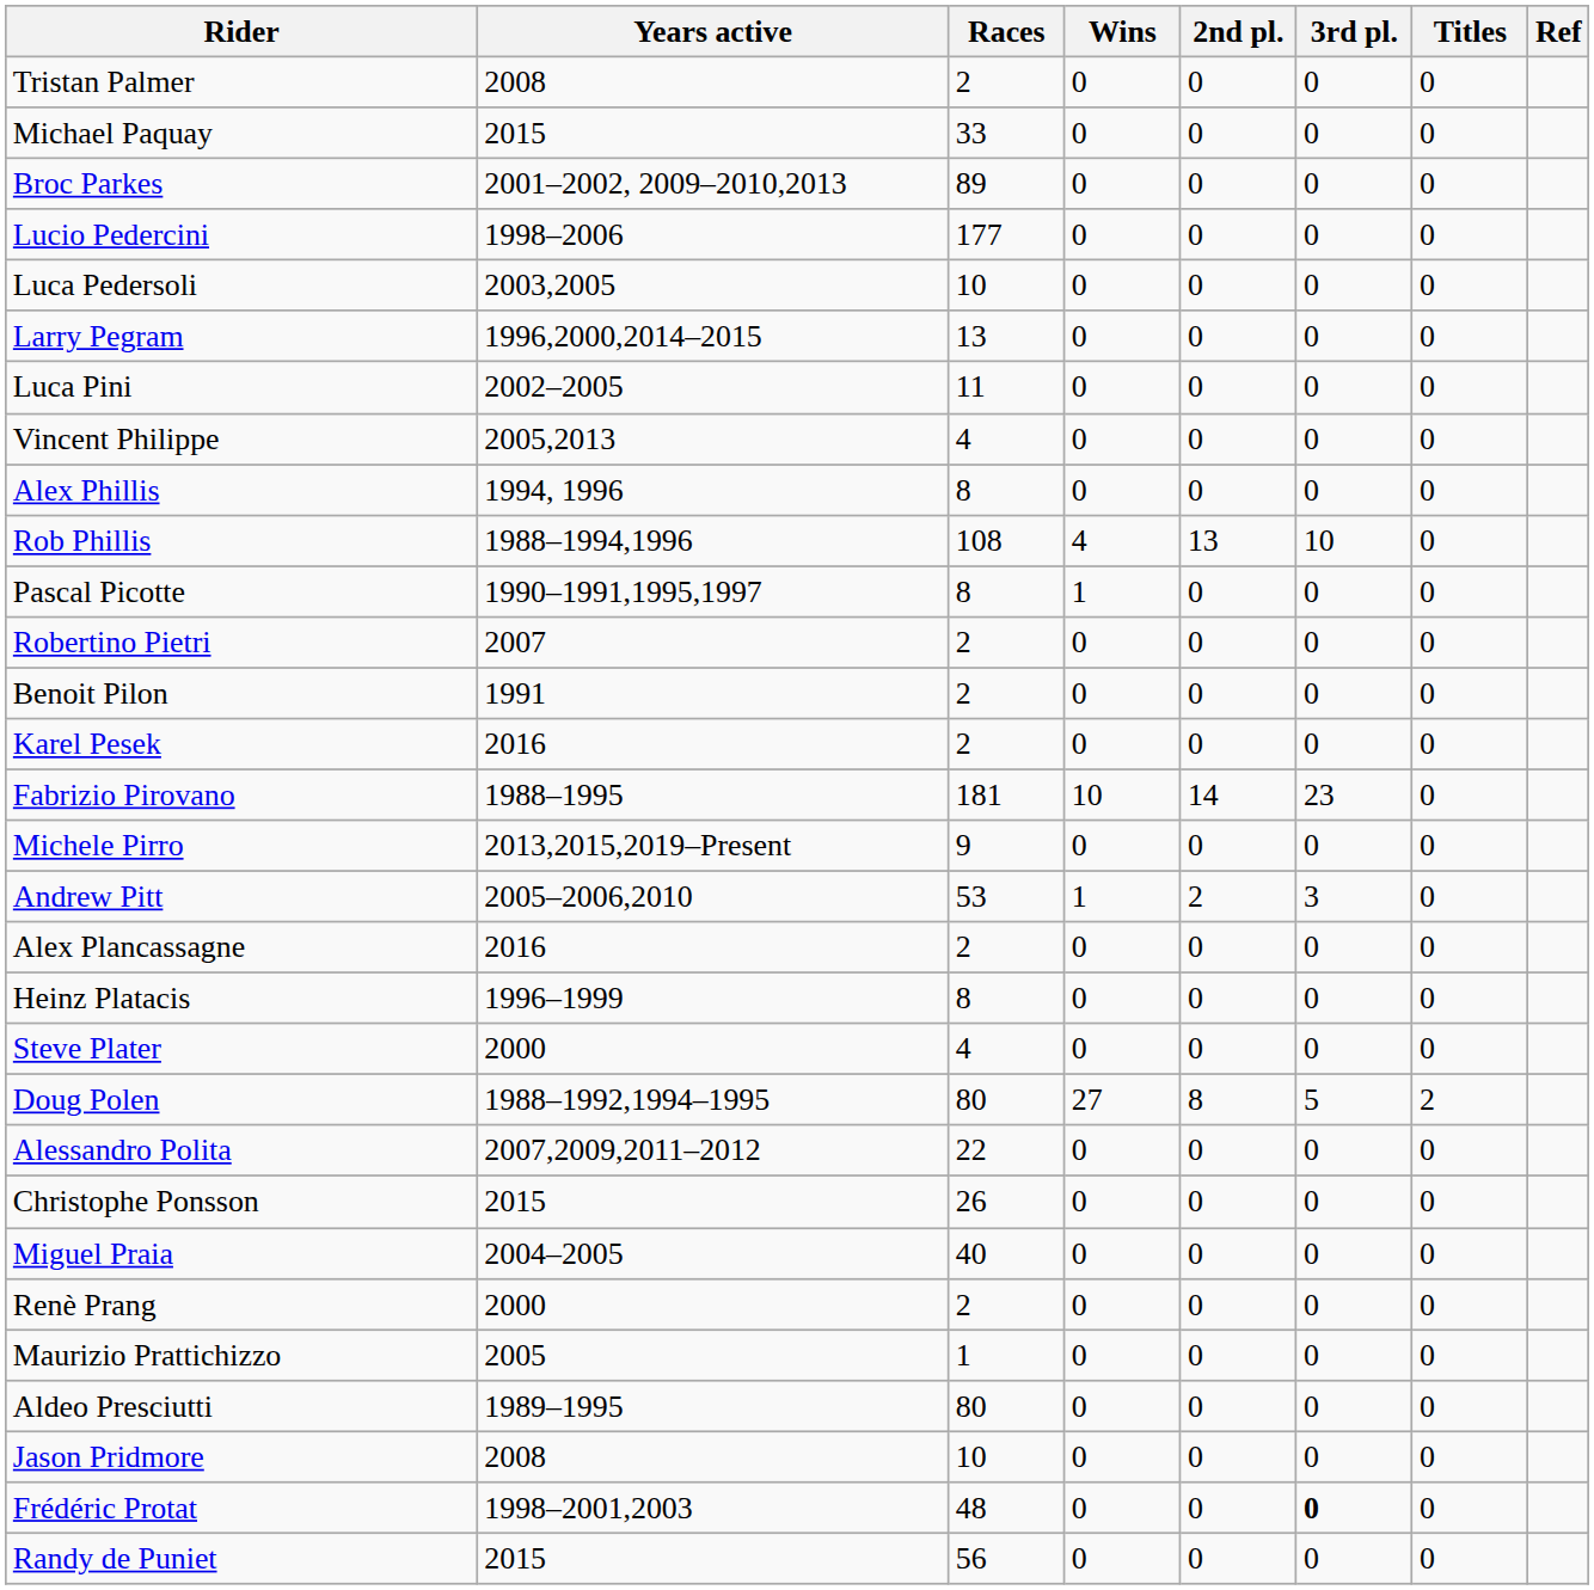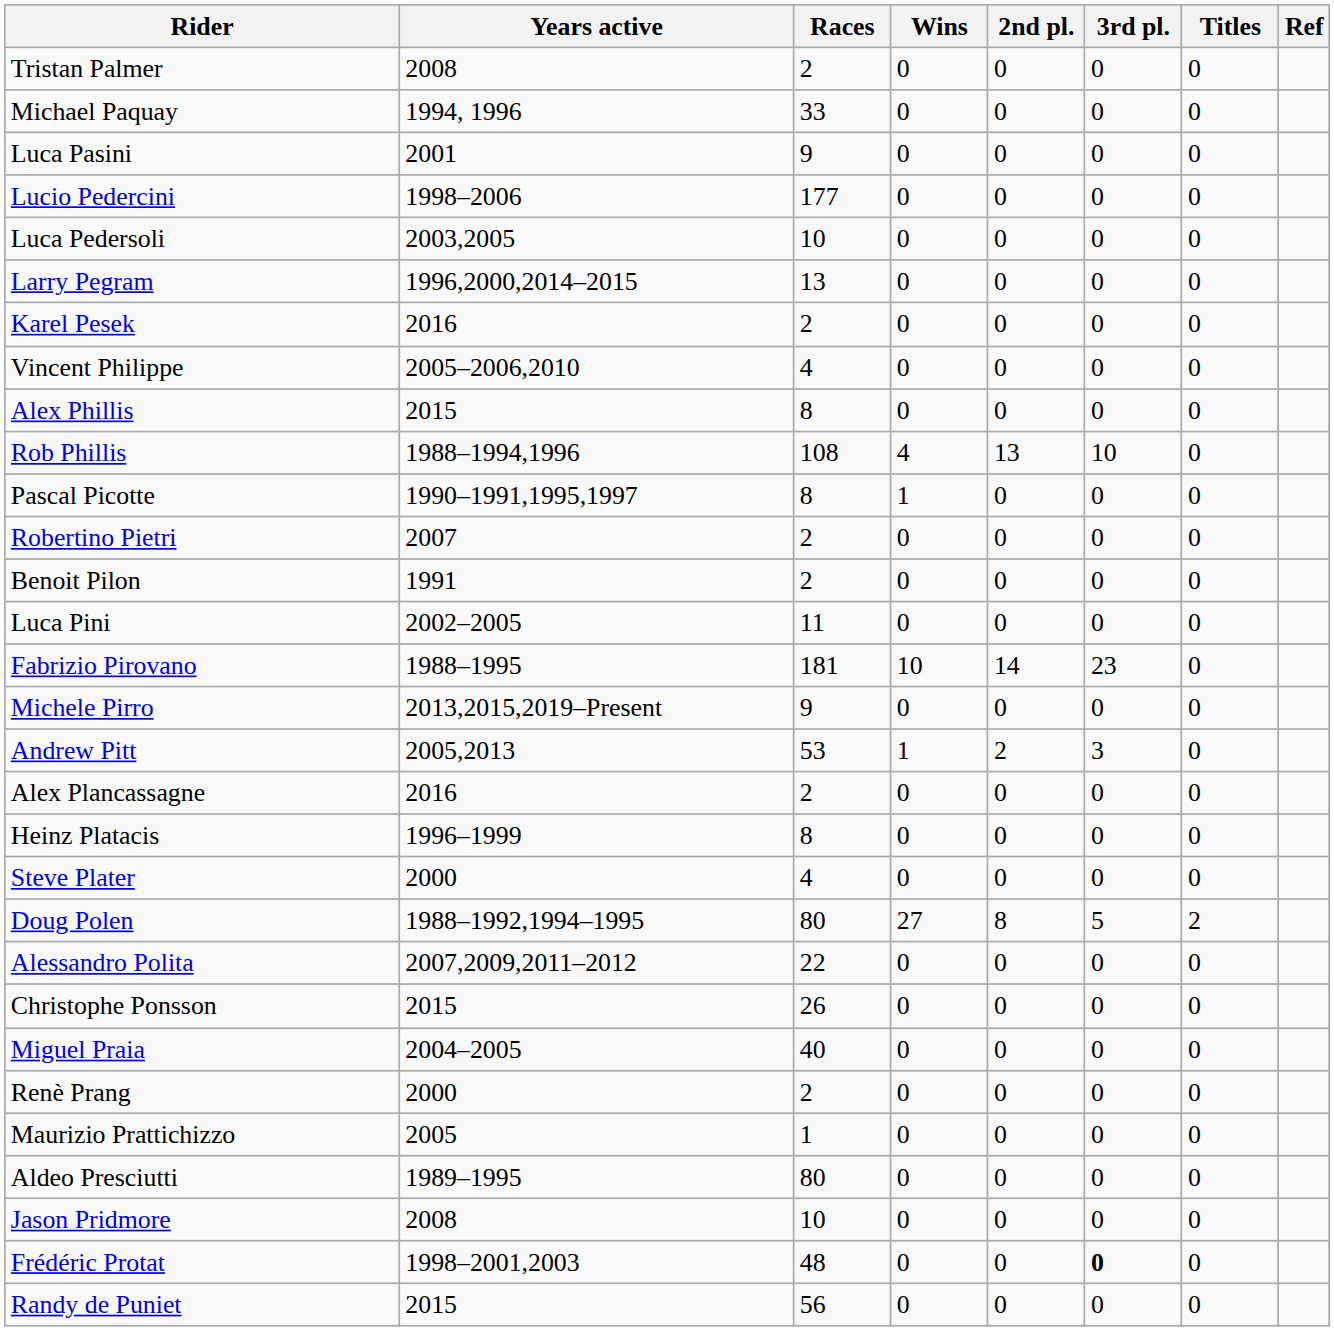 <table class="wikitable" style="font-size:95%;">
 <tr>
 <th width="225">Rider</th>
 <th width="225">Years active</th>
 <th width="50">Races</th>
 <th width="50">Wins</th>
 <th width="50">2nd pl.</th>
 <th width="50">3rd pl.</th>
 <th width="50">Titles</th>
 <th>Ref</th>
 </tr>
 <tr>
 <td> Tristan Palmer</td>
 <td>2008</td>
 <td>2</td>
 <td>0</td>
 <td>0</td>
 <td>0</td>
 <td>0</td>
 <td></td>
 </tr>
 <tr>
 <td> Michael Paquay</td>
-<td>2015</td>
+<td>1994, 1996</td>
 <td>33</td>
 <td>0</td>
 <td>0</td>
 <td>0</td>
 <td>0</td>
 <td></td>
 </tr>
 <tr>
-<td> <a href='#'>Broc Parkes</a></td>
-<td>2001–2002, 2009–2010,2013</td>
-<td>89</td>
+<td> Luca Pasini</td>
+<td>2001</td>
+<td>9</td>
 <td>0</td>
 <td>0</td>
 <td>0</td>
 <td>0</td>
 <td></td>
 </tr>
 <tr>
 <td> <a href='#'>Lucio Pedercini</a></td>
 <td>1998–2006</td>
 <td>177</td>
 <td>0</td>
 <td>0</td>
 <td>0</td>
 <td>0</td>
 <td></td>
 </tr>
 <tr>
 <td> Luca Pedersoli</td>
 <td>2003,2005</td>
 <td>10</td>
 <td>0</td>
 <td>0</td>
 <td>0</td>
 <td>0</td>
 <td></td>
 </tr>
 <tr>
 <td> <a href='#'>Larry Pegram</a></td>
 <td>1996,2000,2014–2015</td>
 <td>13</td>
 <td>0</td>
 <td>0</td>
 <td>0</td>
 <td>0</td>
 <td></td>
 </tr>
 <tr>
-<td> Luca Pini</td>
-<td>2002–2005</td>
-<td>11</td>
+<td> <a href='#'>Karel Pesek</a></td>
+<td>2016</td>
+<td>2</td>
 <td>0</td>
 <td>0</td>
 <td>0</td>
 <td>0</td>
 <td></td>
 </tr>
 <tr>
 <td> Vincent Philippe</td>
-<td>2005,2013</td>
+<td>2005–2006,2010</td>
 <td>4</td>
 <td>0</td>
 <td>0</td>
 <td>0</td>
 <td>0</td>
 <td></td>
 </tr>
 <tr>
 <td> <a href='#'>Alex Phillis</a></td>
-<td>1994, 1996</td>
+<td>2015</td>
 <td>8</td>
 <td>0</td>
 <td>0</td>
 <td>0</td>
 <td>0</td>
 <td></td>
 </tr>
 <tr>
 <td> <a href='#'>Rob Phillis</a></td>
 <td>1988–1994,1996</td>
 <td>108</td>
 <td>4</td>
 <td>13</td>
 <td>10</td>
 <td>0</td>
 <td></td>
 </tr>
 <tr>
 <td> Pascal Picotte</td>
 <td>1990–1991,1995,1997</td>
 <td>8</td>
 <td>1</td>
 <td>0</td>
 <td>0</td>
 <td>0</td>
 <td></td>
 </tr>
 <tr>
 <td> <a href='#'>Robertino Pietri</a></td>
 <td>2007</td>
 <td>2</td>
 <td>0</td>
 <td>0</td>
 <td>0</td>
 <td>0</td>
 <td></td>
 </tr>
 <tr>
 <td> Benoit Pilon</td>
 <td>1991</td>
 <td>2</td>
 <td>0</td>
 <td>0</td>
 <td>0</td>
 <td>0</td>
 <td></td>
 </tr>
 <tr>
-<td> <a href='#'>Karel Pesek</a></td>
-<td>2016</td>
-<td>2</td>
+<td> Luca Pini</td>
+<td>2002–2005</td>
+<td>11</td>
 <td>0</td>
 <td>0</td>
 <td>0</td>
 <td>0</td>
 <td></td>
 </tr>
 <tr>
 <td> <a href='#'>Fabrizio Pirovano</a></td>
 <td>1988–1995</td>
 <td>181</td>
 <td>10</td>
 <td>14</td>
 <td>23</td>
 <td>0</td>
 <td></td>
 </tr>
 <tr>
 <td> <a href='#'>Michele Pirro</a></td>
 <td>2013,2015,2019–Present</td>
 <td>9</td>
 <td>0</td>
 <td>0</td>
 <td>0</td>
 <td>0</td>
 <td></td>
 </tr>
 <tr>
 <td> <a href='#'>Andrew Pitt</a></td>
-<td>2005–2006,2010</td>
+<td>2005,2013</td>
 <td>53</td>
 <td>1</td>
 <td>2</td>
 <td>3</td>
 <td>0</td>
 <td></td>
 </tr>
 <tr>
 <td> Alex Plancassagne</td>
 <td>2016</td>
 <td>2</td>
 <td>0</td>
 <td>0</td>
 <td>0</td>
 <td>0</td>
 <td></td>
 </tr>
 <tr>
 <td> Heinz Platacis</td>
 <td>1996–1999</td>
 <td>8</td>
 <td>0</td>
 <td>0</td>
 <td>0</td>
 <td>0</td>
 <td></td>
 </tr>
 <tr>
 <td> <a href='#'>Steve Plater</a></td>
 <td>2000</td>
 <td>4</td>
 <td>0</td>
 <td>0</td>
 <td>0</td>
 <td>0</td>
 <td></td>
 </tr>
 <tr>
 <td> <a href='#'>Doug Polen</a></td>
 <td>1988–1992,1994–1995</td>
 <td>80</td>
 <td>27</td>
 <td>8</td>
 <td>5</td>
 <td>2</td>
 <td></td>
 </tr>
 <tr>
 <td> <a href='#'>Alessandro Polita</a></td>
 <td>2007,2009,2011–2012</td>
 <td>22</td>
 <td>0</td>
 <td>0</td>
 <td>0</td>
 <td>0</td>
 <td></td>
 </tr>
 <tr>
 <td> Christophe Ponsson</td>
 <td>2015</td>
 <td>26</td>
 <td>0</td>
 <td>0</td>
 <td>0</td>
 <td>0</td>
 <td></td>
 </tr>
 <tr>
 <td> <a href='#'>Miguel Praia</a></td>
 <td>2004–2005</td>
 <td>40</td>
 <td>0</td>
 <td>0</td>
 <td>0</td>
 <td>0</td>
 <td></td>
 </tr>
 <tr>
 <td> Renè Prang</td>
 <td>2000</td>
 <td>2</td>
 <td>0</td>
 <td>0</td>
 <td>0</td>
 <td>0</td>
 <td></td>
 </tr>
 <tr>
 <td> Maurizio Prattichizzo</td>
 <td>2005</td>
 <td>1</td>
 <td>0</td>
 <td>0</td>
 <td>0</td>
 <td>0</td>
 <td></td>
 </tr>
 <tr>
 <td> Aldeo Presciutti</td>
 <td>1989–1995</td>
 <td>80</td>
 <td>0</td>
 <td>0</td>
 <td>0</td>
 <td>0</td>
 <td></td>
 </tr>
 <tr>
 <td> <a href='#'>Jason Pridmore</a></td>
 <td>2008</td>
 <td>10</td>
 <td>0</td>
 <td>0</td>
 <td>0</td>
 <td>0</td>
 <td></td>
 </tr>
 <tr>
 <td> <a href='#'>Frédéric Protat</a></td>
 <td>1998–2001,2003</td>
 <td>48</td>
 <td>0</td>
 <td>0</td>
 <td><strong>0</strong></td>
 <td>0</td>
 <td></td>
 </tr>
 <tr>
 <td> <a href='#'>Randy de Puniet</a></td>
 <td>2015</td>
 <td>56</td>
 <td>0</td>
 <td>0</td>
 <td>0</td>
 <td>0</td>
 <td></td>
 </tr>
 </table>
